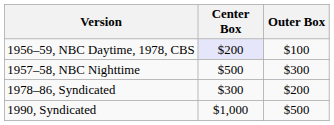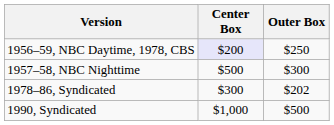 <table class="wikitable">
 <tr>
 <th style="width: 150px;">Version</th>
 <th style="width: 75px;">Center Box</th>
 <th style="width: 75px;">Outer Box</th>
 </tr>
 <tr>
 <td style=white-space:nowrap>1956–59, NBC Daytime, 1978, CBS</td>
 <td style="background: lavender; text-align:center;">$200</td>
-<td style="text-align:center;">$100</td>
+<td style="text-align:center;">$250</td>
 </tr>
 <tr>
 <td style=white-space:nowrap>1957–58, NBC Nighttime</td>
 <td style="text-align:center;">$500</td>
 <td style="text-align:center;">$300</td>
 </tr>
 <tr>
 <td style=white-space:nowrap>1978–86, Syndicated</td>
 <td style="text-align:center;">$300</td>
-<td style="text-align:center;">$200</td>
+<td style="text-align:center;">$202</td>
 </tr>
 <tr>
 <td style=white-space:nowrap>1990, Syndicated</td>
 <td style="text-align:center;">$1,000</td>
 <td style="text-align:center;">$500</td>
 </tr>
 </table>
